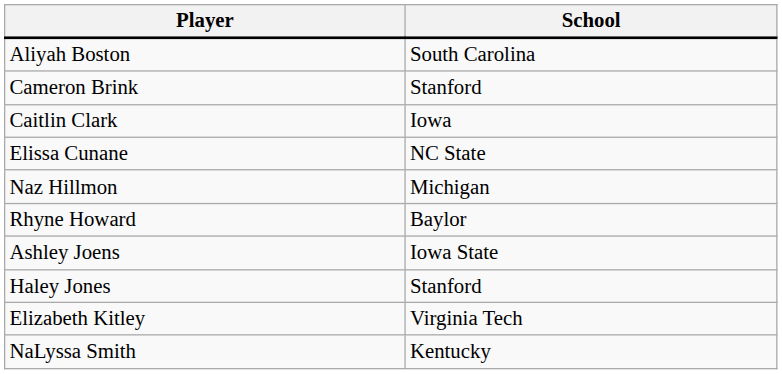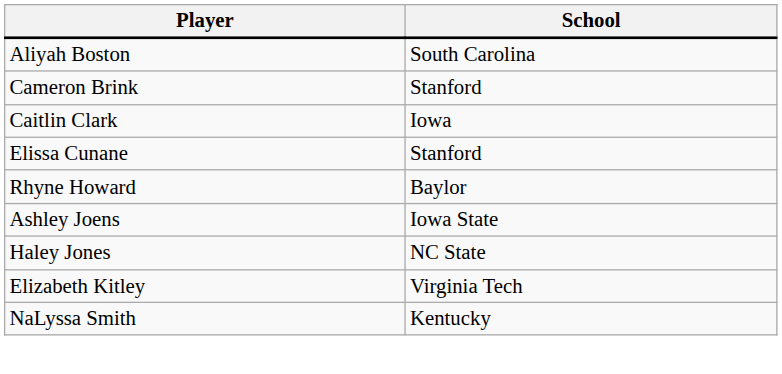 <table class="wikitable" style="width:30%;">
 <tr>
 <th>Player</th>
 <th>School</th>
 </tr>
 <tr>
 </tr>
 <tr style = "border-top:2px solid black;">
 <td>Aliyah Boston</td>
 <td>South Carolina</td>
 </tr>
 <tr>
 <td>Cameron Brink</td>
 <td>Stanford</td>
 </tr>
 <tr>
 <td>Caitlin Clark</td>
 <td>Iowa</td>
 </tr>
 <tr>
 <td>Elissa Cunane</td>
-<td>NC State</td>
-</tr>
-<tr>
-<td>Naz Hillmon</td>
-<td>Michigan</td>
+<td>Stanford</td>
 </tr>
 <tr>
 <td>Rhyne Howard</td>
 <td>Baylor</td>
 </tr>
 <tr>
 <td>Ashley Joens</td>
 <td>Iowa State</td>
 </tr>
 <tr>
 <td>Haley Jones</td>
-<td>Stanford</td>
+<td>NC State</td>
 </tr>
 <tr>
 <td>Elizabeth Kitley</td>
 <td>Virginia Tech</td>
 </tr>
 <tr>
 <td>NaLyssa Smith</td>
 <td>Kentucky</td>
 </tr>
 </table>
